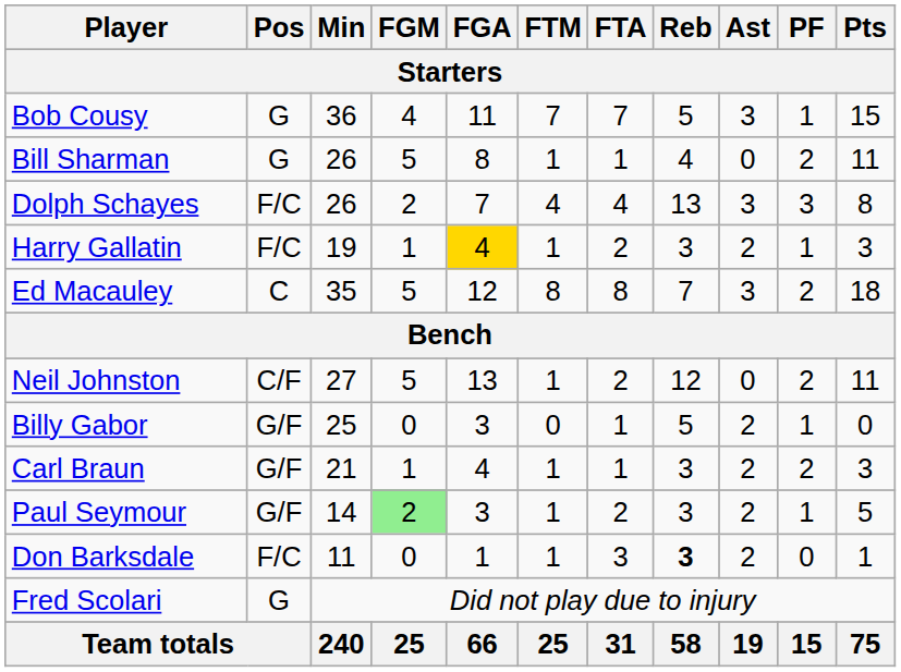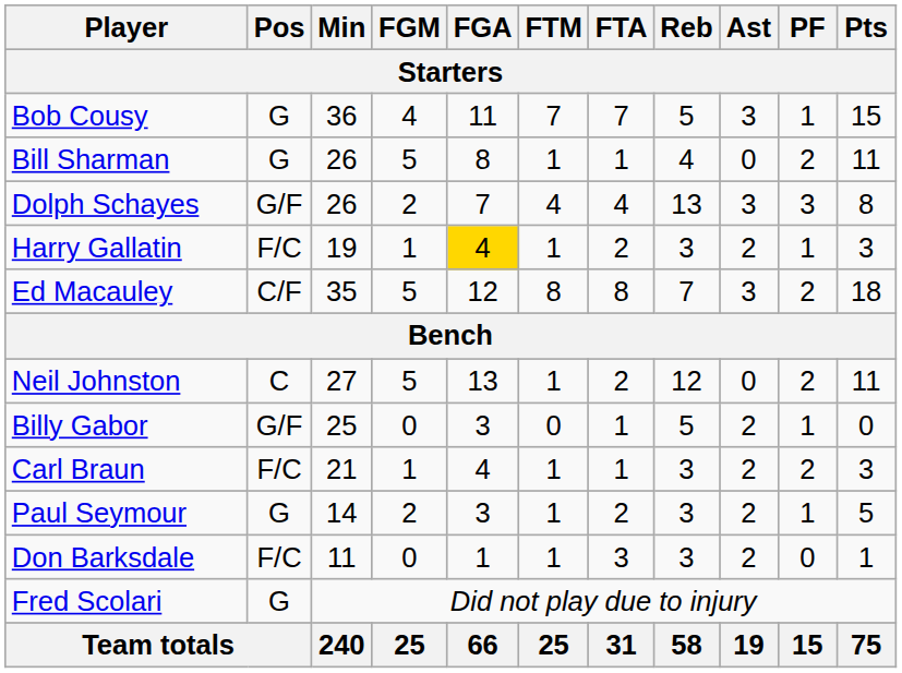 <table class="wikitable" style="text-align:center; font-size:95%">
 <tr>
 <th scope="col" width="125px">Player</th>
 <th scope="col" width="25px">Pos</th>
 <th scope="col" width="25px">Min</th>
 <th scope="col" width="25px">FGM</th>
 <th scope="col" width="25px">FGA</th>
 <th scope="col" width="25px">FTM</th>
 <th scope="col" width="25px">FTA</th>
 <th scope="col" width="25px">Reb</th>
 <th scope="col" width="25px">Ast</th>
 <th scope="col" width="25px">PF</th>
 <th scope="col" width="25px">Pts</th>
 </tr>
 <tr>
 <th scope="col" colspan="11">Starters</th>
 </tr>
 <tr>
 <td style="text-align:left"><a href='#'>Bob Cousy</a></td>
 <td>G</td>
 <td>36</td>
 <td>4</td>
 <td>11</td>
 <td>7</td>
 <td>7</td>
 <td>5</td>
 <td>3</td>
 <td>1</td>
 <td>15</td>
 </tr>
 <tr>
 <td style="text-align:left"><a href='#'>Bill Sharman</a></td>
 <td>G</td>
 <td>26</td>
 <td>5</td>
 <td>8</td>
 <td>1</td>
 <td>1</td>
 <td>4</td>
 <td>0</td>
 <td>2</td>
 <td>11</td>
 </tr>
 <tr>
 <td style="text-align:left"><a href='#'>Dolph Schayes</a></td>
-<td>F/C</td>
+<td>G/F</td>
 <td>26</td>
 <td>2</td>
 <td>7</td>
 <td>4</td>
 <td>4</td>
 <td>13</td>
 <td>3</td>
 <td>3</td>
 <td>8</td>
 </tr>
 <tr>
 <td style="text-align:left"><a href='#'>Harry Gallatin</a></td>
 <td>F/C</td>
 <td>19</td>
 <td>1</td>
 <td style="background: gold;">4</td>
 <td>1</td>
 <td>2</td>
 <td>3</td>
 <td>2</td>
 <td>1</td>
 <td>3</td>
 </tr>
 <tr>
 <td style="text-align:left"><a href='#'>Ed Macauley</a></td>
-<td>C</td>
+<td>C/F</td>
 <td>35</td>
 <td>5</td>
 <td>12</td>
 <td>8</td>
 <td>8</td>
 <td>7</td>
 <td>3</td>
 <td>2</td>
 <td>18</td>
 </tr>
 <tr>
 <th colspan="11">Bench</th>
 </tr>
 <tr>
 <td style="text-align:left"><a href='#'>Neil Johnston</a></td>
-<td>C/F</td>
+<td>C</td>
 <td>27</td>
 <td>5</td>
 <td>13</td>
 <td>1</td>
 <td>2</td>
 <td>12</td>
 <td>0</td>
 <td>2</td>
 <td>11</td>
 </tr>
 <tr>
 <td style="text-align:left"><a href='#'>Billy Gabor</a></td>
 <td>G/F</td>
 <td>25</td>
 <td>0</td>
 <td>3</td>
 <td>0</td>
 <td>1</td>
 <td>5</td>
 <td>2</td>
 <td>1</td>
 <td>0</td>
 </tr>
 <tr>
 <td style="text-align:left"><a href='#'>Carl Braun</a></td>
-<td>G/F</td>
+<td>F/C</td>
 <td>21</td>
 <td>1</td>
 <td>4</td>
 <td>1</td>
 <td>1</td>
 <td>3</td>
 <td>2</td>
 <td>2</td>
 <td>3</td>
 </tr>
 <tr>
 <td style="text-align:left"><a href='#'>Paul Seymour</a></td>
-<td>G/F</td>
+<td>G</td>
 <td>14</td>
-<td style="background: lightgreen;">2</td>
+<td>2</td>
 <td>3</td>
 <td>1</td>
 <td>2</td>
 <td>3</td>
 <td>2</td>
 <td>1</td>
 <td>5</td>
 </tr>
 <tr>
 <td style="text-align:left"><a href='#'>Don Barksdale</a></td>
 <td>F/C</td>
 <td>11</td>
 <td>0</td>
 <td>1</td>
 <td>1</td>
 <td>3</td>
-<td><strong>3</strong></td>
+<td>3</td>
 <td>2</td>
 <td>0</td>
 <td>1</td>
 </tr>
 <tr>
 <td style="text-align:left"><a href='#'>Fred Scolari</a></td>
 <td>G</td>
 <td colspan="9"><em>Did not play due to injury</em></td>
 </tr>
 <tr>
 <th scope="row" colspan="2">Team totals</th>
 <th>240</th>
 <th>25</th>
 <th>66</th>
 <th>25</th>
 <th>31</th>
 <th>58</th>
 <th>19</th>
 <th>15</th>
 <th>75</th>
 </tr>
 </table>
